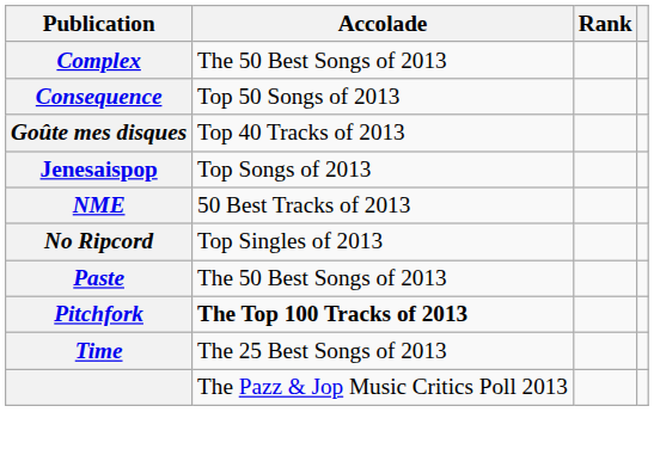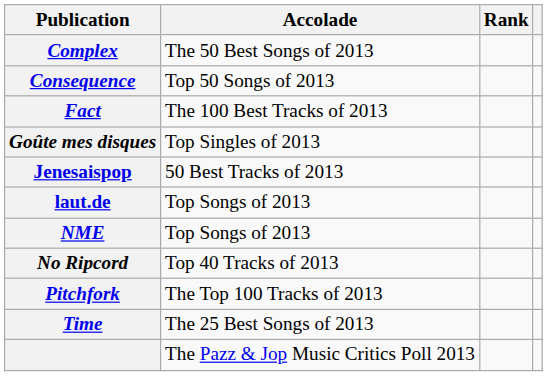 <table class="wikitable plainrowheaders sortable">
 <tr>
 <th scope="col">Publication</th>
 <th scope="col">Accolade</th>
 <th scope="col">Rank</th>
 <th scope="col" class="unsortable"></th>
 </tr>
 <tr>
 <th scope="row"><em><a href='#'>Complex</a></em></th>
 <td>The 50 Best Songs of 2013</td>
 <td></td>
 <td></td>
 </tr>
 <tr>
 <th scope="row"><em><a href='#'>Consequence</a></em></th>
 <td>Top 50 Songs of 2013</td>
 <td></td>
 <td></td>
 </tr>
 <tr>
+<th scope="row"><em><a href='#'>Fact</a></em></th>
+<td>The 100 Best Tracks of 2013</td>
+<td></td>
+<td></td>
+</tr>
+<tr>
 <th scope="row"><em>Goûte mes disques</em></th>
-<td>Top 40 Tracks of 2013</td>
+<td>Top Singles of 2013</td>
 <td></td>
 <td></td>
 </tr>
 <tr>
 <th scope="row"><a href='#'>Jenesaispop</a></th>
+<td>50 Best Tracks of 2013</td>
+<td></td>
+<td></td>
+</tr>
+<tr>
+<th scope="row"><a href='#'>laut.de</a></th>
 <td>Top Songs of 2013</td>
 <td></td>
 <td></td>
 </tr>
 <tr>
 <th scope="row"><em><a href='#'>NME</a></em></th>
-<td>50 Best Tracks of 2013</td>
+<td>Top Songs of 2013</td>
 <td></td>
 <td></td>
 </tr>
 <tr>
 <th scope="row"><em>No Ripcord</em></th>
-<td>Top Singles of 2013</td>
-<td></td>
-<td></td>
-</tr>
-<tr>
-<th scope="row"><em><a href='#'>Paste</a></em></th>
-<td>The 50 Best Songs of 2013</td>
+<td>Top 40 Tracks of 2013</td>
 <td></td>
 <td></td>
 </tr>
 <tr>
 <th scope="row"><em><a href='#'>Pitchfork</a></em></th>
-<td><strong>The Top 100 Tracks of 2013</strong></td>
+<td>The Top 100 Tracks of 2013</td>
 <td></td>
 <td></td>
 </tr>
 <tr>
 <th scope="row"><em><a href='#'>Time</a></em></th>
 <td>The 25 Best Songs of 2013</td>
 <td></td>
 <td></td>
 </tr>
 <tr>
 <th scope="row"></th>
 <td>The <a href='#'>Pazz & Jop</a> Music Critics Poll 2013</td>
 <td></td>
 <td></td>
 </tr>
 </table>
